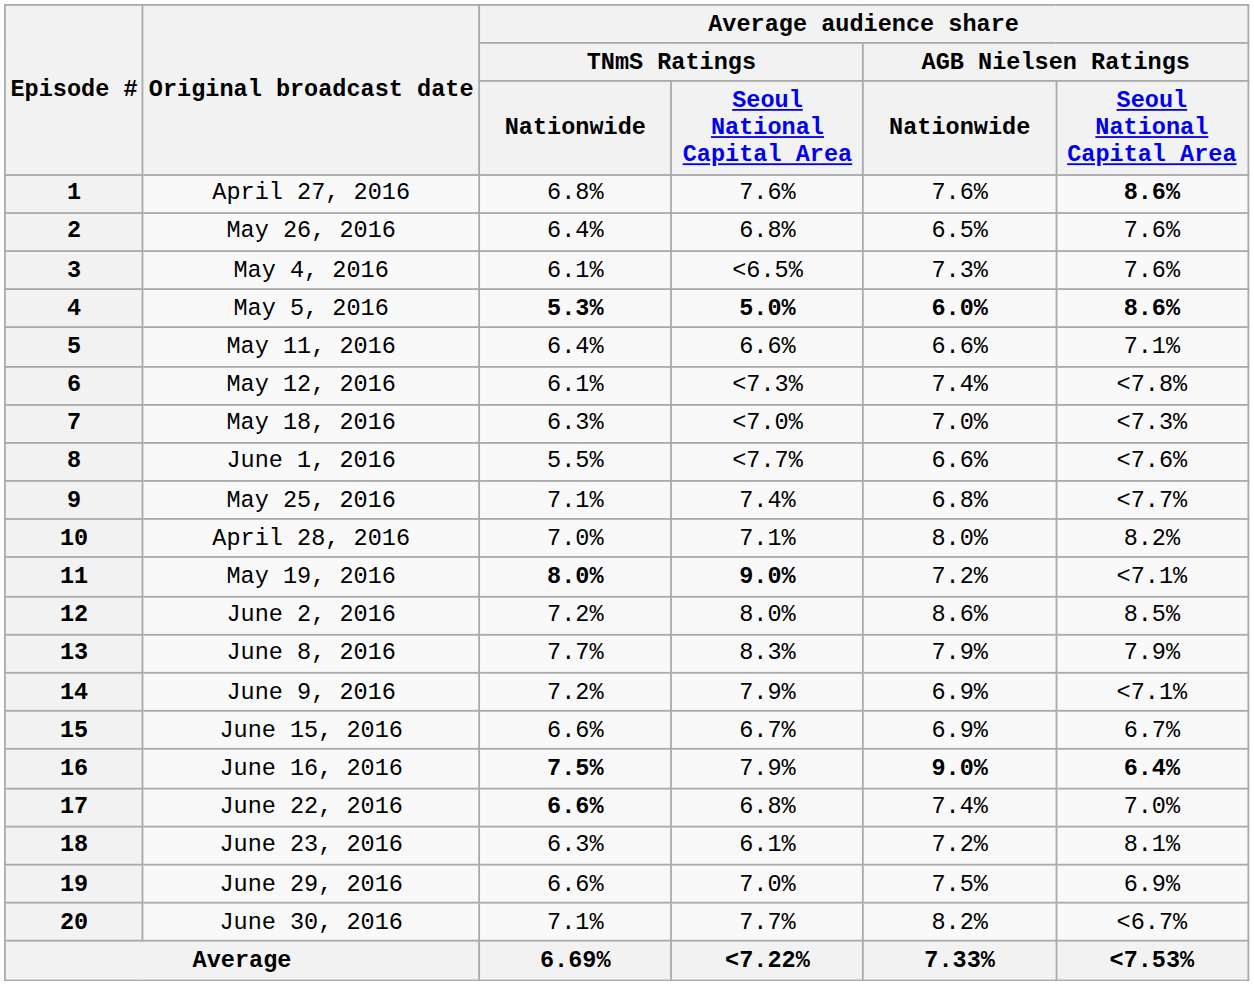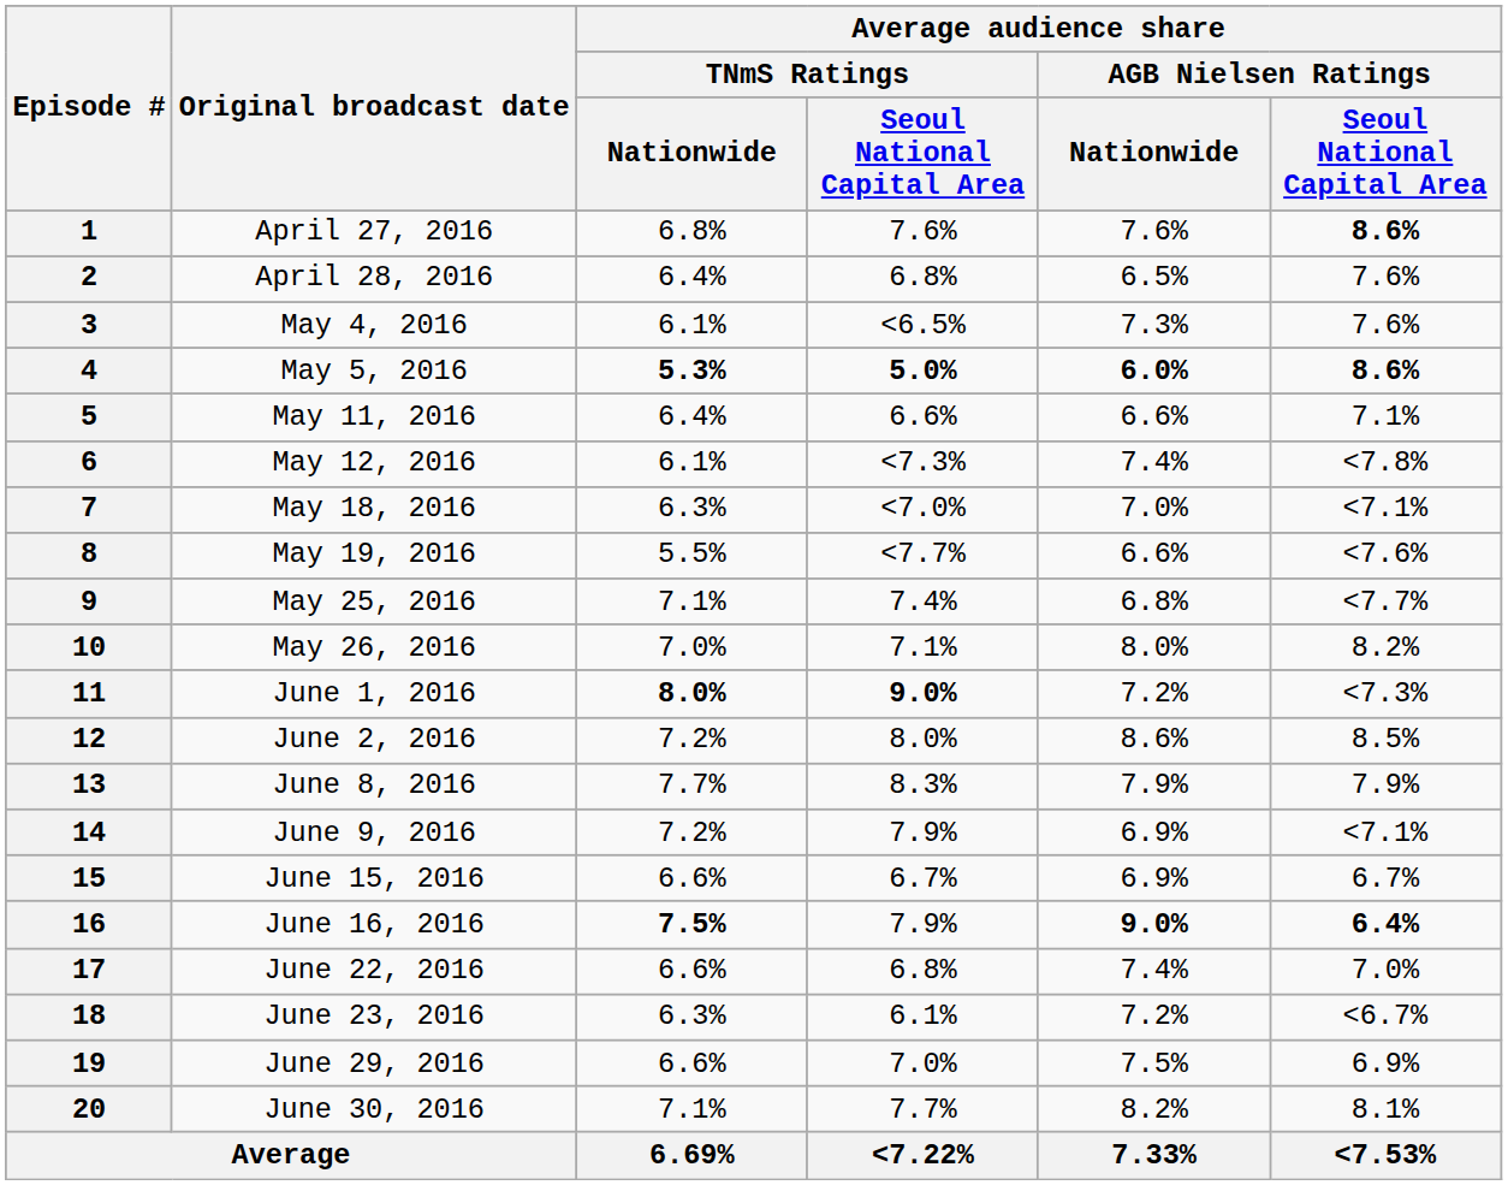 <table class=wikitable style="text-align:center">
 <tr>
 <th rowspan="3">Episode #</th>
 <th rowspan="3">Original broadcast date</th>
 <th colspan="4">Average audience share</th>
 </tr>
 <tr>
 <th colspan="2">TNmS Ratings</th>
 <th colspan="2">AGB Nielsen Ratings</th>
 </tr>
 <tr>
 <th width=100>Nationwide</th>
 <th width=100><a href='#'>Seoul National Capital Area</a></th>
 <th width=100>Nationwide</th>
 <th width=100><a href='#'>Seoul National Capital Area</a></th>
 </tr>
 <tr>
 <th>1</th>
 <td>April 27, 2016</td>
 <td>6.8%</td>
 <td>7.6%</td>
 <td>7.6%</td>
 <td><span><strong>8.6%</strong></span></td>
 </tr>
 <tr>
 <th>2</th>
-<td>May 26, 2016</td>
+<td>April 28, 2016</td>
 <td>6.4%</td>
 <td>6.8%</td>
 <td>6.5%</td>
 <td>7.6%</td>
 </tr>
 <tr>
 <th>3</th>
 <td>May 4, 2016</td>
 <td>6.1%</td>
 <td><6.5%</td>
 <td>7.3%</td>
 <td>7.6%</td>
 </tr>
 <tr>
 <th>4</th>
 <td>May 5, 2016</td>
 <td><span><strong>5.3%</strong></span></td>
 <td><span><strong>5.0%</strong></span></td>
 <td><span><strong>6.0%</strong></span></td>
 <td><span><strong>8.6%</strong></span></td>
 </tr>
 <tr>
 <th>5</th>
 <td>May 11, 2016</td>
 <td>6.4%</td>
 <td>6.6%</td>
 <td>6.6%</td>
 <td>7.1%</td>
 </tr>
 <tr>
 <th>6</th>
 <td>May 12, 2016</td>
 <td>6.1%</td>
 <td><7.3%</td>
 <td>7.4%</td>
 <td><7.8%</td>
 </tr>
 <tr>
 <th>7</th>
 <td>May 18, 2016</td>
 <td>6.3%</td>
 <td><7.0%</td>
 <td>7.0%</td>
-<td><7.3%</td>
+<td><7.1%</td>
 </tr>
 <tr>
 <th>8</th>
-<td>June 1, 2016</td>
+<td>May 19, 2016</td>
 <td>5.5%</td>
 <td><7.7%</td>
 <td>6.6%</td>
 <td><7.6%</td>
 </tr>
 <tr>
 <th>9</th>
 <td>May 25, 2016</td>
 <td>7.1%</td>
 <td>7.4%</td>
 <td>6.8%</td>
 <td><7.7%</td>
 </tr>
 <tr>
 <th>10</th>
-<td>April 28, 2016</td>
+<td>May 26, 2016</td>
 <td>7.0%</td>
 <td>7.1%</td>
 <td>8.0%</td>
 <td>8.2%</td>
 </tr>
 <tr>
 <th>11</th>
-<td>May 19, 2016</td>
+<td>June 1, 2016</td>
 <td><span><strong>8.0%</strong></span></td>
 <td><span><strong>9.0%</strong></span></td>
 <td>7.2%</td>
-<td><7.1%</td>
+<td><7.3%</td>
 </tr>
 <tr>
 <th>12</th>
 <td>June 2, 2016</td>
 <td>7.2%</td>
 <td>8.0%</td>
 <td>8.6%</td>
 <td>8.5%</td>
 </tr>
 <tr>
 <th>13</th>
 <td>June 8, 2016</td>
 <td>7.7%</td>
 <td>8.3%</td>
 <td>7.9%</td>
 <td>7.9%</td>
 </tr>
 <tr>
 <th>14</th>
 <td>June 9, 2016</td>
 <td>7.2%</td>
 <td>7.9%</td>
 <td>6.9%</td>
 <td><7.1%</td>
 </tr>
 <tr>
 <th>15</th>
 <td>June 15, 2016</td>
 <td>6.6%</td>
 <td>6.7%</td>
 <td>6.9%</td>
 <td>6.7%</td>
 </tr>
 <tr>
 <th>16</th>
 <td>June 16, 2016</td>
 <td><strong>7.5%</strong></td>
 <td>7.9%</td>
 <td><span><strong>9.0%</strong></span></td>
 <td><span><strong>6.4%</strong></span></td>
 </tr>
 <tr>
 <th>17</th>
 <td>June 22, 2016</td>
-<td><strong>6.6%</strong></td>
+<td>6.6%</td>
 <td>6.8%</td>
 <td>7.4%</td>
 <td>7.0%</td>
 </tr>
 <tr>
 <th>18</th>
 <td>June 23, 2016</td>
 <td>6.3%</td>
 <td>6.1%</td>
 <td>7.2%</td>
-<td>8.1%</td>
+<td><6.7%</td>
 </tr>
 <tr>
 <th>19</th>
 <td>June 29, 2016</td>
 <td>6.6%</td>
 <td>7.0%</td>
 <td>7.5%</td>
 <td>6.9%</td>
 </tr>
 <tr>
 <th>20</th>
 <td>June 30, 2016</td>
 <td>7.1%</td>
 <td>7.7%</td>
 <td>8.2%</td>
-<td><6.7%</td>
+<td>8.1%</td>
 </tr>
 <tr>
 <th colspan="2">Average</th>
 <th>6.69%</th>
 <th><7.22%</th>
 <th>7.33%</th>
 <th><7.53%</th>
 </tr>
 </table>
